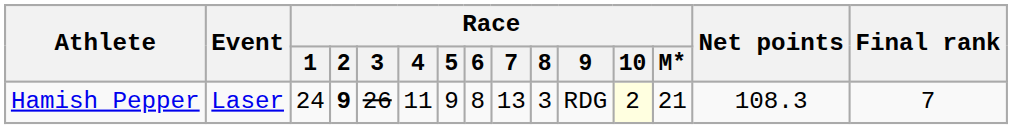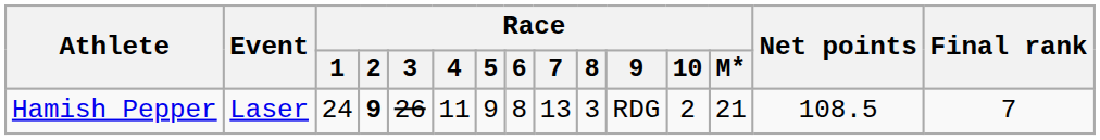 <table class="wikitable" style="font-size:90%">
 <tr>
 <th rowspan=2>Athlete</th>
 <th rowspan=2>Event</th>
 <th colspan=11>Race</th>
 <th rowspan=2>Net points</th>
 <th rowspan=2>Final rank</th>
 </tr>
 <tr style="font-size:95%">
 <th>1</th>
 <th>2</th>
 <th>3</th>
 <th>4</th>
 <th>5</th>
 <th>6</th>
 <th>7</th>
 <th>8</th>
 <th>9</th>
 <th>10</th>
 <th>M*</th>
 </tr>
 <tr align=center>
 <td align=left><a href='#'>Hamish Pepper</a></td>
 <td align=left><a href='#'>Laser</a></td>
 <td>24</td>
 <td><strong>9</strong></td>
 <td><s>26</s></td>
 <td>11</td>
 <td>9</td>
 <td>8</td>
 <td>13</td>
 <td>3</td>
 <td>RDG</td>
-<td style="background: lightyellow;">2</td>
+<td>2</td>
 <td>21</td>
-<td>108.3</td>
+<td>108.5</td>
 <td>7</td>
 </tr>
 </table>
